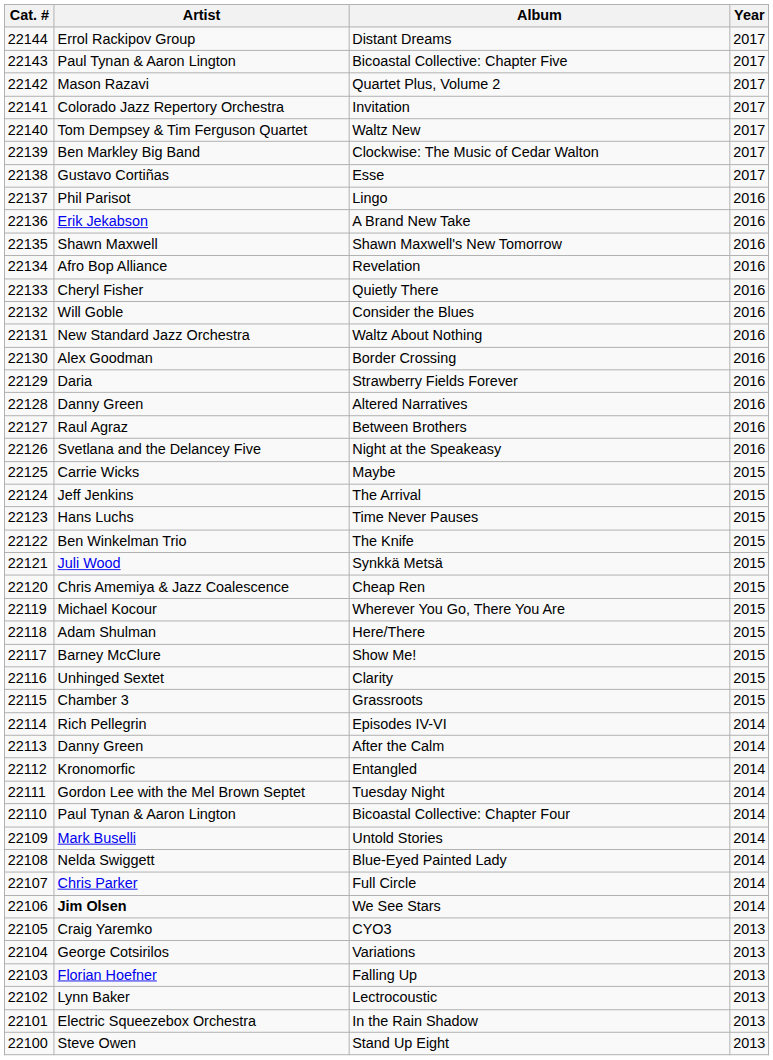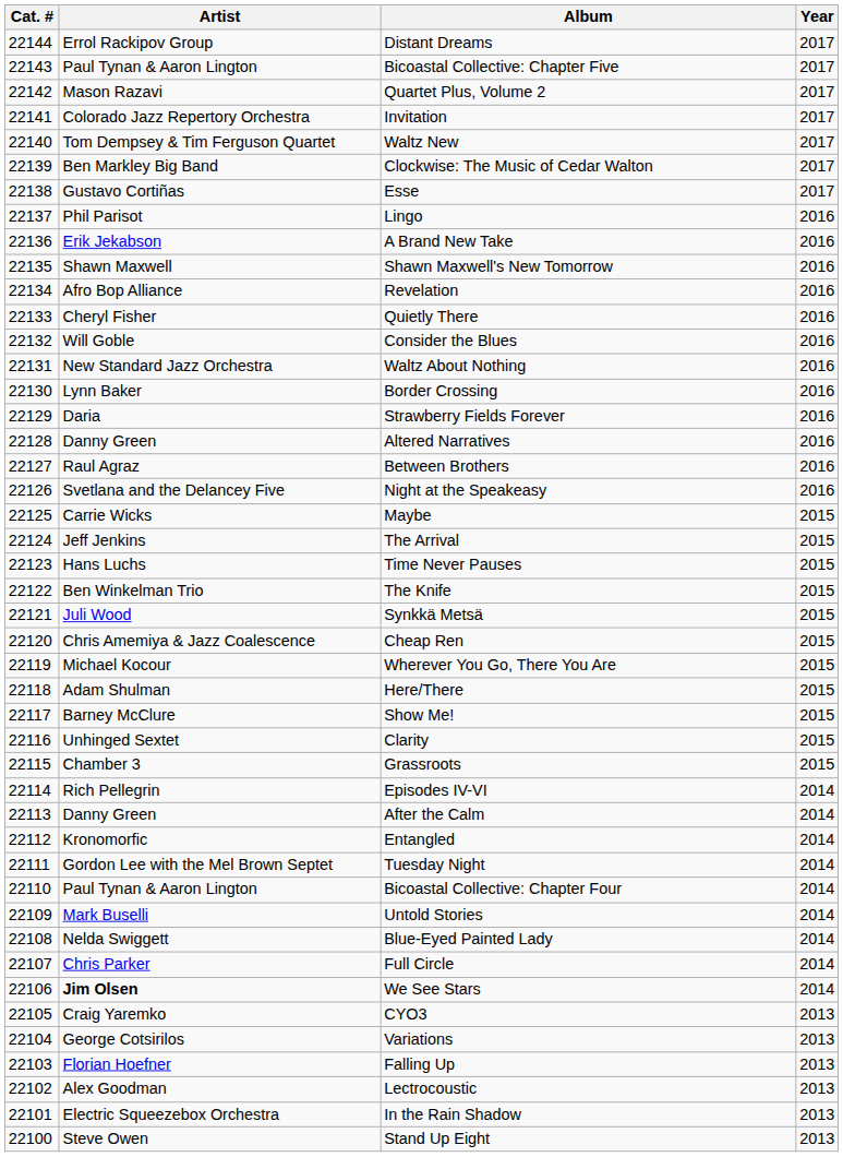 <table class="wikitable sortable mw-collapsible" style="text-align:left; margin:0;">
 <tr>
 <th style="width:3em;">Cat. #</th>
 <th style="width:20em;">Artist</th>
 <th style="width:26em;">Album</th>
 <th style="width:2em;">Year</th>
 </tr>
 <tr>
 <td>22144</td>
 <td>Errol Rackipov Group</td>
 <td>Distant Dreams</td>
 <td>2017</td>
 </tr>
 <tr>
 <td>22143</td>
 <td>Paul Tynan & Aaron Lington</td>
 <td>Bicoastal Collective: Chapter Five</td>
 <td>2017</td>
 </tr>
 <tr>
 <td>22142</td>
 <td>Mason Razavi</td>
 <td>Quartet Plus, Volume 2</td>
 <td>2017</td>
 </tr>
 <tr>
 <td>22141</td>
 <td>Colorado Jazz Repertory Orchestra</td>
 <td>Invitation</td>
 <td>2017</td>
 </tr>
 <tr>
 <td>22140</td>
 <td>Tom Dempsey & Tim Ferguson Quartet</td>
 <td>Waltz New</td>
 <td>2017</td>
 </tr>
 <tr>
 <td>22139</td>
 <td>Ben Markley Big Band</td>
 <td>Clockwise: The Music of Cedar Walton</td>
 <td>2017</td>
 </tr>
 <tr>
 <td>22138</td>
 <td>Gustavo Cortiñas</td>
 <td>Esse</td>
 <td>2017</td>
 </tr>
 <tr>
 <td>22137</td>
 <td>Phil Parisot</td>
 <td>Lingo</td>
 <td>2016</td>
 </tr>
 <tr>
 <td>22136</td>
 <td><a href='#'>Erik Jekabson</a></td>
 <td>A Brand New Take</td>
 <td>2016</td>
 </tr>
 <tr>
 <td>22135</td>
 <td>Shawn Maxwell</td>
 <td>Shawn Maxwell's New Tomorrow</td>
 <td>2016</td>
 </tr>
 <tr>
 <td>22134</td>
 <td>Afro Bop Alliance</td>
 <td>Revelation</td>
 <td>2016</td>
 </tr>
 <tr>
 <td>22133</td>
 <td>Cheryl Fisher</td>
 <td>Quietly There</td>
 <td>2016</td>
 </tr>
 <tr>
 <td>22132</td>
 <td>Will Goble</td>
 <td>Consider the Blues</td>
 <td>2016</td>
 </tr>
 <tr>
 <td>22131</td>
 <td>New Standard Jazz Orchestra</td>
 <td>Waltz About Nothing</td>
 <td>2016</td>
 </tr>
 <tr>
 <td>22130</td>
-<td>Alex Goodman</td>
+<td>Lynn Baker</td>
 <td>Border Crossing</td>
 <td>2016</td>
 </tr>
 <tr>
 <td>22129</td>
 <td>Daria</td>
 <td>Strawberry Fields Forever</td>
 <td>2016</td>
 </tr>
 <tr>
 <td>22128</td>
 <td>Danny Green</td>
 <td>Altered Narratives</td>
 <td>2016</td>
 </tr>
 <tr>
 <td>22127</td>
 <td>Raul Agraz</td>
 <td>Between Brothers</td>
 <td>2016</td>
 </tr>
 <tr>
 <td>22126</td>
 <td>Svetlana and the Delancey Five</td>
 <td>Night at the Speakeasy</td>
 <td>2016</td>
 </tr>
 <tr>
 <td>22125</td>
 <td>Carrie Wicks</td>
 <td>Maybe</td>
 <td>2015</td>
 </tr>
 <tr>
 <td>22124</td>
 <td>Jeff Jenkins</td>
 <td>The Arrival</td>
 <td>2015</td>
 </tr>
 <tr>
 <td>22123</td>
 <td>Hans Luchs</td>
 <td>Time Never Pauses</td>
 <td>2015</td>
 </tr>
 <tr>
 <td>22122</td>
 <td>Ben Winkelman Trio</td>
 <td>The Knife</td>
 <td>2015</td>
 </tr>
 <tr>
 <td>22121</td>
 <td><a href='#'>Juli Wood</a></td>
 <td>Synkkä Metsä</td>
 <td>2015</td>
 </tr>
 <tr>
 <td>22120</td>
 <td>Chris Amemiya & Jazz Coalescence</td>
 <td>Cheap Ren</td>
 <td>2015</td>
 </tr>
 <tr>
 <td>22119</td>
 <td>Michael Kocour</td>
 <td>Wherever You Go, There You Are</td>
 <td>2015</td>
 </tr>
 <tr>
 <td>22118</td>
 <td>Adam Shulman</td>
 <td>Here/There</td>
 <td>2015</td>
 </tr>
 <tr>
 <td>22117</td>
 <td>Barney McClure</td>
 <td>Show Me!</td>
 <td>2015</td>
 </tr>
 <tr>
 <td>22116</td>
 <td>Unhinged Sextet</td>
 <td>Clarity</td>
 <td>2015</td>
 </tr>
 <tr>
 <td>22115</td>
 <td>Chamber 3</td>
 <td>Grassroots</td>
 <td>2015</td>
 </tr>
 <tr>
 <td>22114</td>
 <td>Rich Pellegrin</td>
 <td>Episodes IV-VI</td>
 <td>2014</td>
 </tr>
 <tr>
 <td>22113</td>
 <td>Danny Green</td>
 <td>After the Calm</td>
 <td>2014</td>
 </tr>
 <tr>
 <td>22112</td>
 <td>Kronomorfic</td>
 <td>Entangled</td>
 <td>2014</td>
 </tr>
 <tr>
 <td>22111</td>
 <td>Gordon Lee with the Mel Brown Septet</td>
 <td>Tuesday Night</td>
 <td>2014</td>
 </tr>
 <tr>
 <td>22110</td>
 <td>Paul Tynan & Aaron Lington</td>
 <td>Bicoastal Collective: Chapter Four</td>
 <td>2014</td>
 </tr>
 <tr>
 <td>22109</td>
 <td><a href='#'>Mark Buselli</a></td>
 <td>Untold Stories</td>
 <td>2014</td>
 </tr>
 <tr>
 <td>22108</td>
 <td>Nelda Swiggett</td>
 <td>Blue-Eyed Painted Lady</td>
 <td>2014</td>
 </tr>
 <tr>
 <td>22107</td>
 <td><a href='#'>Chris Parker</a></td>
 <td>Full Circle</td>
 <td>2014</td>
 </tr>
 <tr>
 <td>22106</td>
 <td><strong>Jim Olsen</strong></td>
 <td>We See Stars</td>
 <td>2014</td>
 </tr>
 <tr>
 <td>22105</td>
 <td>Craig Yaremko</td>
 <td>CYO3</td>
 <td>2013</td>
 </tr>
 <tr>
 <td>22104</td>
 <td>George Cotsirilos</td>
 <td>Variations</td>
 <td>2013</td>
 </tr>
 <tr>
 <td>22103</td>
 <td><a href='#'>Florian Hoefner</a></td>
 <td>Falling Up</td>
 <td>2013</td>
 </tr>
 <tr>
 <td>22102</td>
-<td>Lynn Baker</td>
+<td>Alex Goodman</td>
 <td>Lectrocoustic</td>
 <td>2013</td>
 </tr>
 <tr>
 <td>22101</td>
 <td>Electric Squeezebox Orchestra</td>
 <td>In the Rain Shadow</td>
 <td>2013</td>
 </tr>
 <tr>
 <td>22100</td>
 <td>Steve Owen</td>
 <td>Stand Up Eight</td>
 <td>2013</td>
 </tr>
 </table>
